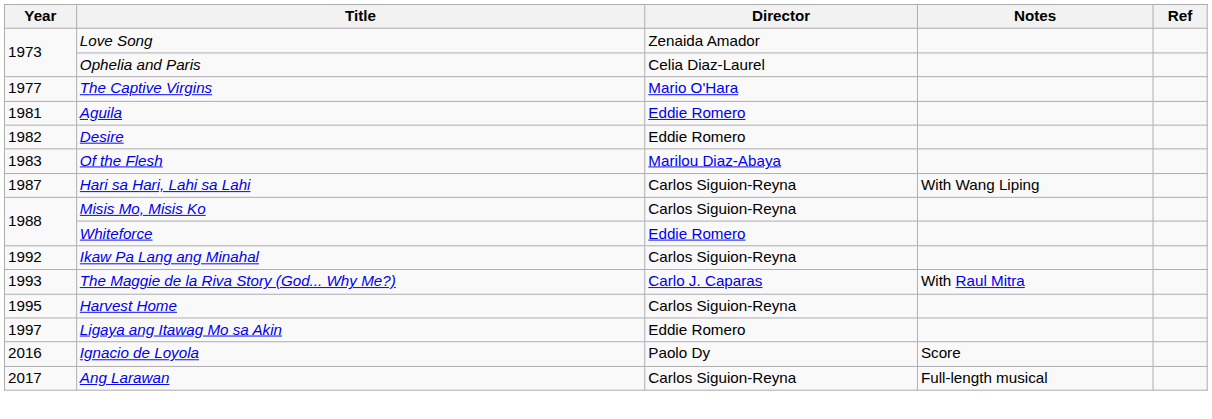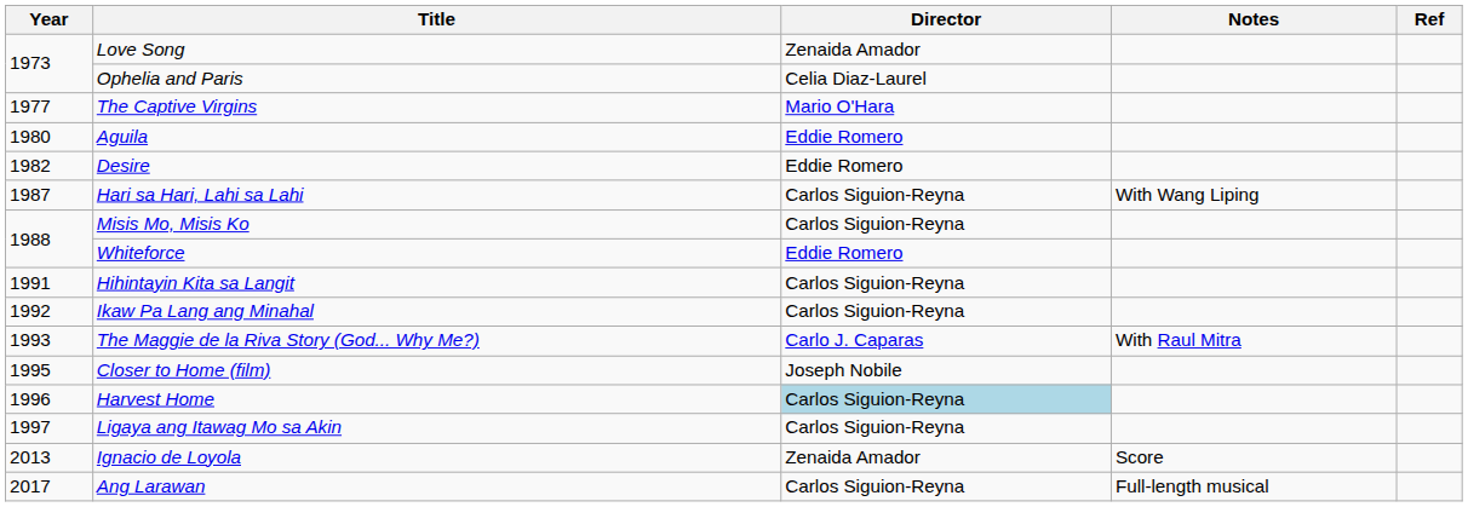 <table class="wikitable sortable" width=80%>
 <tr>
 <th>Year</th>
 <th>Title</th>
 <th>Director</th>
 <th>Notes</th>
 <th width="50">Ref</th>
 </tr>
 <tr>
 <td rowspan="2">1973</td>
 <td><em>Love Song</em></td>
 <td>Zenaida Amador</td>
 <td></td>
 <td></td>
 </tr>
 <tr>
 <td><em>Ophelia and Paris</em></td>
 <td>Celia Diaz-Laurel</td>
 <td></td>
 <td></td>
 </tr>
 <tr>
 <td>1977</td>
 <td><em><a href='#'>The Captive Virgins</a></em></td>
 <td><a href='#'>Mario O'Hara</a></td>
 <td></td>
 <td></td>
 </tr>
 <tr>
-<td>1981</td>
+<td>1980</td>
 <td><em><a href='#'>Aguila</a></em></td>
 <td><a href='#'>Eddie Romero</a></td>
 <td></td>
 <td></td>
 </tr>
 <tr>
 <td>1982</td>
 <td><em><a href='#'>Desire</a></em></td>
 <td>Eddie Romero</td>
-<td></td>
-<td></td>
-</tr>
-<tr>
-<td>1983</td>
-<td><em><a href='#'>Of the Flesh</a></em></td>
-<td><a href='#'>Marilou Diaz-Abaya</a></td>
 <td></td>
 <td></td>
 </tr>
 <tr>
 <td>1987</td>
 <td><em><a href='#'>Hari sa Hari, Lahi sa Lahi</a></em></td>
 <td>Carlos Siguion-Reyna</td>
 <td>With Wang Liping</td>
 <td></td>
 </tr>
 <tr>
 <td rowspan="2">1988</td>
 <td><em><a href='#'>Misis Mo, Misis Ko</a></em></td>
 <td>Carlos Siguion-Reyna</td>
 <td></td>
 <td></td>
 </tr>
 <tr>
 <td><em><a href='#'>Whiteforce</a></em></td>
 <td><a href='#'>Eddie Romero</a></td>
 <td></td>
 <td></td>
 </tr>
 <tr>
+<td>1991</td>
+<td><em><a href='#'>Hihintayin Kita sa Langit</a></em></td>
+<td>Carlos Siguion-Reyna</td>
+<td></td>
+<td></td>
+</tr>
+<tr>
 <td>1992</td>
 <td><em><a href='#'>Ikaw Pa Lang ang Minahal</a></em></td>
 <td>Carlos Siguion-Reyna</td>
 <td></td>
 <td></td>
 </tr>
 <tr>
 <td>1993</td>
 <td><em><a href='#'>The Maggie de la Riva Story (God... Why Me?)</a></em></td>
 <td><a href='#'>Carlo J. Caparas</a></td>
 <td>With <a href='#'>Raul Mitra</a></td>
 <td></td>
 </tr>
 <tr>
 <td>1995</td>
+<td><em><a href='#'>Closer to Home (film)</a></em></td>
+<td>Joseph Nobile</td>
+<td></td>
+<td></td>
+</tr>
+<tr>
+<td>1996</td>
 <td><em><a href='#'>Harvest Home</a></em></td>
-<td>Carlos Siguion-Reyna</td>
+<td style="background: lightblue;">Carlos Siguion-Reyna</td>
 <td></td>
 <td></td>
 </tr>
 <tr>
 <td>1997</td>
 <td><em><a href='#'>Ligaya ang Itawag Mo sa Akin</a></em></td>
-<td>Eddie Romero</td>
+<td>Carlos Siguion-Reyna</td>
 <td></td>
 <td></td>
 </tr>
 <tr>
-<td>2016</td>
+<td>2013</td>
 <td><em><a href='#'>Ignacio de Loyola</a></em></td>
-<td>Paolo Dy</td>
+<td>Zenaida Amador</td>
 <td>Score</td>
 <td></td>
 </tr>
 <tr>
 <td>2017</td>
 <td><em><a href='#'>Ang Larawan</a></em></td>
 <td>Carlos Siguion-Reyna</td>
 <td>Full-length musical</td>
 <td></td>
 </tr>
 </table>
